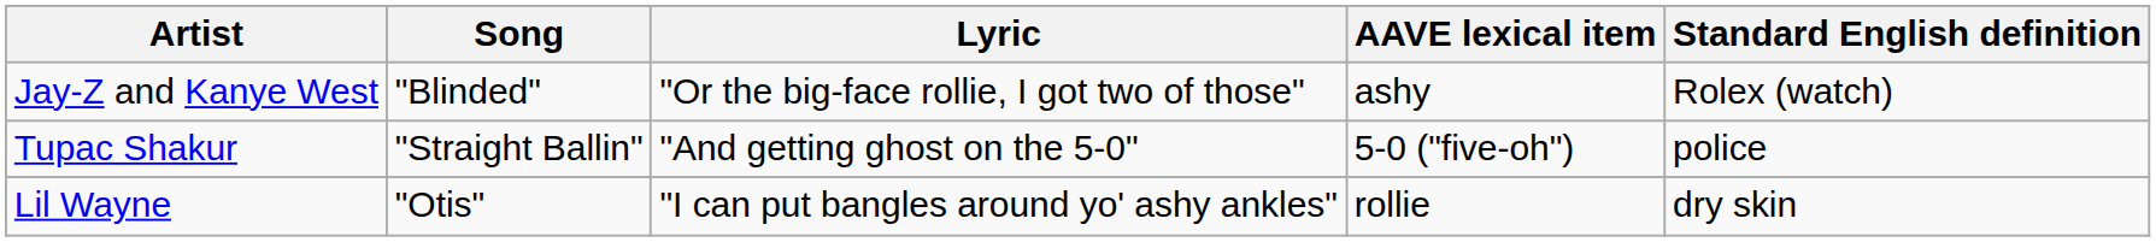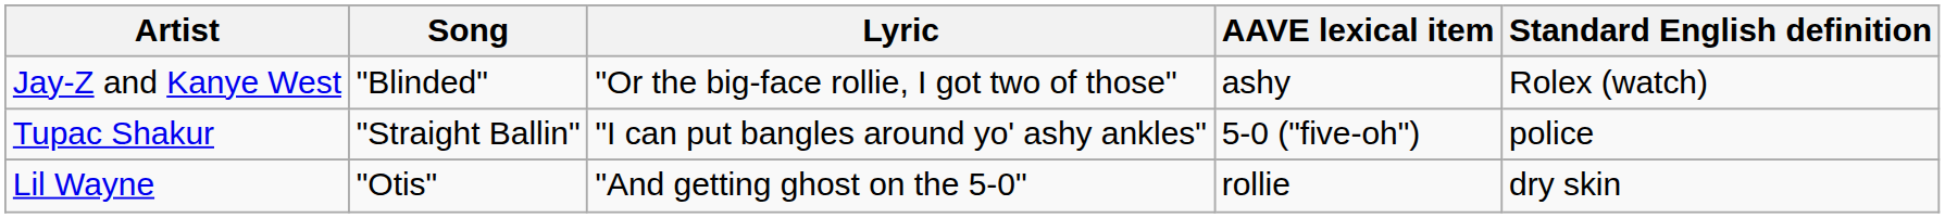 <table class="wikitable">
 <tr>
 <th>Artist</th>
 <th>Song</th>
 <th>Lyric</th>
 <th>AAVE lexical item</th>
 <th>Standard English definition</th>
 </tr>
 <tr>
 <td><a href='#'>Jay-Z</a> and <a href='#'>Kanye West</a></td>
 <td>"Blinded"</td>
 <td>"Or the big-face rollie, I got two of those"</td>
 <td>ashy</td>
 <td>Rolex (watch)</td>
 </tr>
 <tr>
 <td><a href='#'>Tupac Shakur</a></td>
 <td>"Straight Ballin"</td>
-<td>"And getting ghost on the 5-0"</td>
+<td>"I can put bangles around yo' ashy ankles"</td>
 <td>5-0 ("five-oh")</td>
 <td>police</td>
 </tr>
 <tr>
 <td><a href='#'>Lil Wayne</a></td>
 <td>"Otis"</td>
-<td>"I can put bangles around yo' ashy ankles"</td>
+<td>"And getting ghost on the 5-0"</td>
 <td>rollie</td>
 <td>dry skin</td>
 </tr>
 </table>
